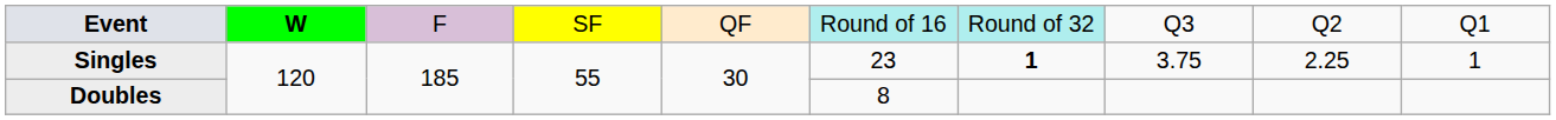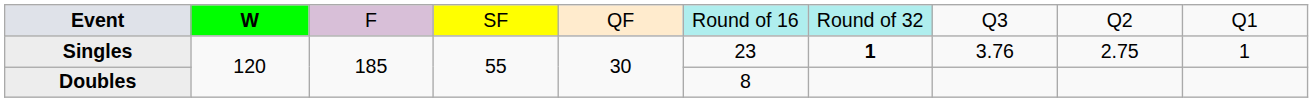 <table class=wikitable style=font-size:90%;text-align:center>
 <tr>
 <td style="width:130px; background:#dfe2e9;"><strong>Event</strong></td>
 <td style="width:80px; background:lime;"><strong>W</strong></td>
 <td style="width:85px; background:thistle;">F</td>
 <td style="width:85px; background:#ff0;">SF</td>
 <td style="width:85px; background:#ffebcd;">QF</td>
 <td style="width:85px; background:#afeeee;">Round of 16</td>
 <td style="width:85px; background:#afeeee;">Round of 32</td>
 <td width=85>Q3</td>
 <td width=85>Q2</td>
 <td width=85>Q1</td>
 </tr>
 <tr>
 <th style="background:#ededed;">Singles</th>
 <td rowspan=2>120</td>
 <td rowspan=2>185</td>
 <td rowspan=2>55</td>
 <td rowspan=2>30</td>
 <td>23</td>
 <td><strong>1</strong></td>
-<td>3.75</td>
-<td>2.25</td>
+<td>3.76</td>
+<td>2.75</td>
 <td>1</td>
 </tr>
 <tr>
 <th style="background:#ededed;">Doubles</th>
 <td>8</td>
 <td></td>
 <td></td>
 <td></td>
 <td></td>
 </tr>
 </table>
